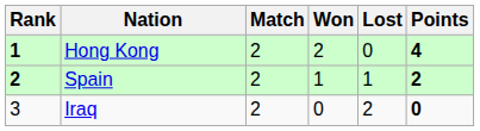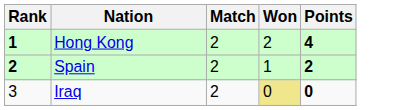 <table class="wikitable">
 <tr>
 <th width=20>Rank</th>
 <th width=150>Nation</th>
 <th width=20>Match</th>
 <th width=20>Won</th>
-<th width=20>Lost</th>
 <th width=20>Points</th>
 </tr>
 <tr bgcolor=ccffcc>
 <td><strong>1</strong></td>
 <td> <a href='#'>Hong Kong</a></td>
 <td>2</td>
 <td>2</td>
-<td>0</td>
 <td><strong>4</strong></td>
 </tr>
 <tr bgcolor=ccffcc>
 <td><strong>2</strong></td>
 <td> <a href='#'>Spain</a></td>
 <td>2</td>
 <td>1</td>
-<td>1</td>
 <td><strong>2</strong></td>
 </tr>
 <tr>
 <td>3</td>
 <td> <a href='#'>Iraq</a></td>
 <td>2</td>
-<td>0</td>
-<td>2</td>
+<td style="background: khaki;">0</td>
 <td><strong>0</strong></td>
 </tr>
 </table>
